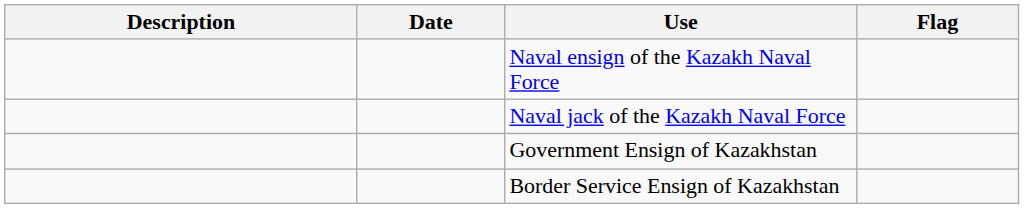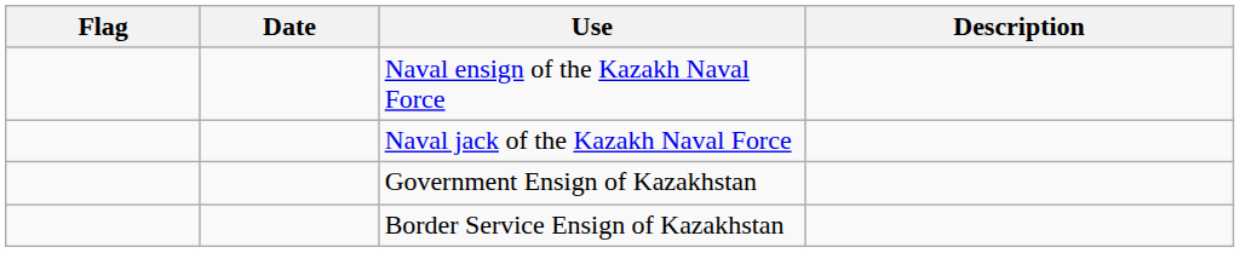 <table class="wikitable">
 <tr>
-<th width="250">Description</th>
+<th width="110">Flag</th>
 <th width="100">Date</th>
 <th width="250">Use</th>
-<th width="110">Flag</th>
+<th width="250">Description</th>
 </tr>
 <tr>
 <td></td>
 <td></td>
 <td><a href='#'>Naval ensign</a> of the <a href='#'>Kazakh Naval Force</a></td>
 <td></td>
 </tr>
 <tr>
 <td></td>
 <td></td>
 <td><a href='#'>Naval jack</a> of the <a href='#'>Kazakh Naval Force</a></td>
 <td></td>
 </tr>
 <tr>
 <td></td>
 <td></td>
 <td>Government Ensign of Kazakhstan</td>
 <td></td>
 </tr>
 <tr>
 <td></td>
 <td></td>
 <td>Border Service Ensign of Kazakhstan</td>
 <td></td>
 </tr>
 </table>
